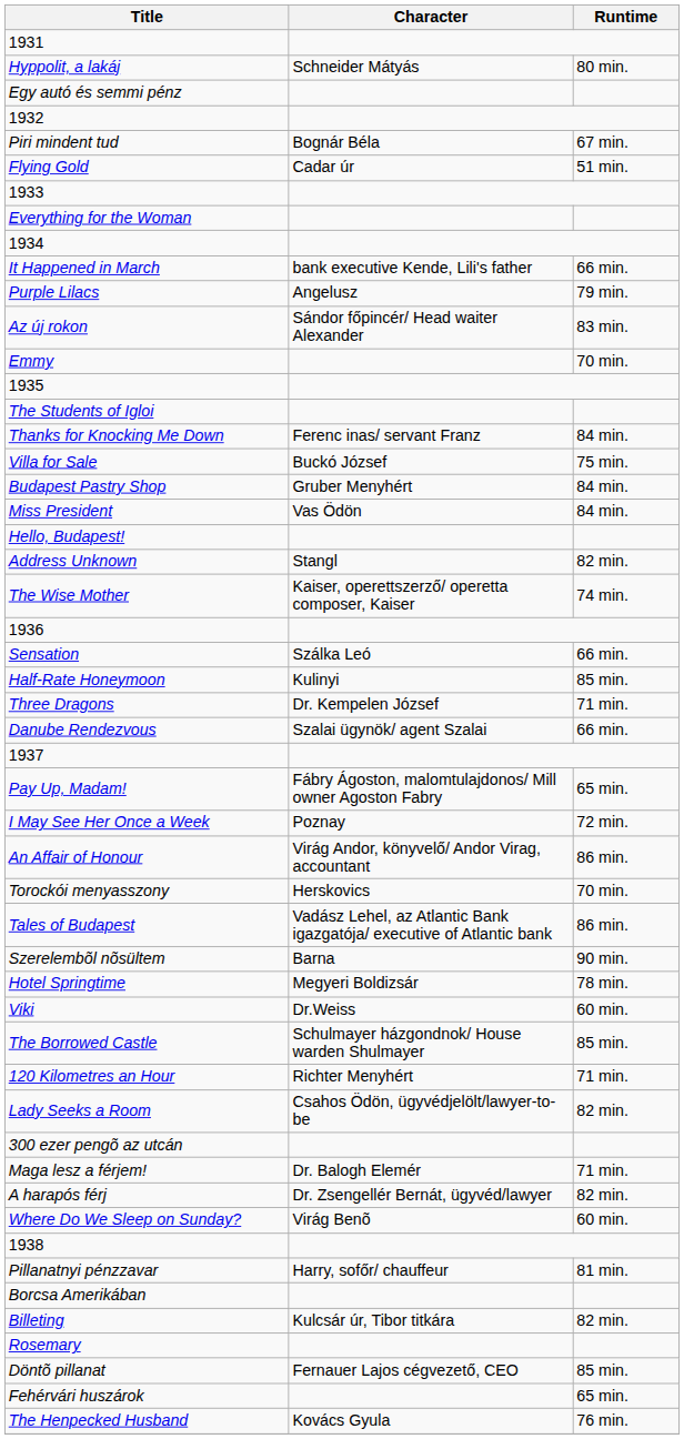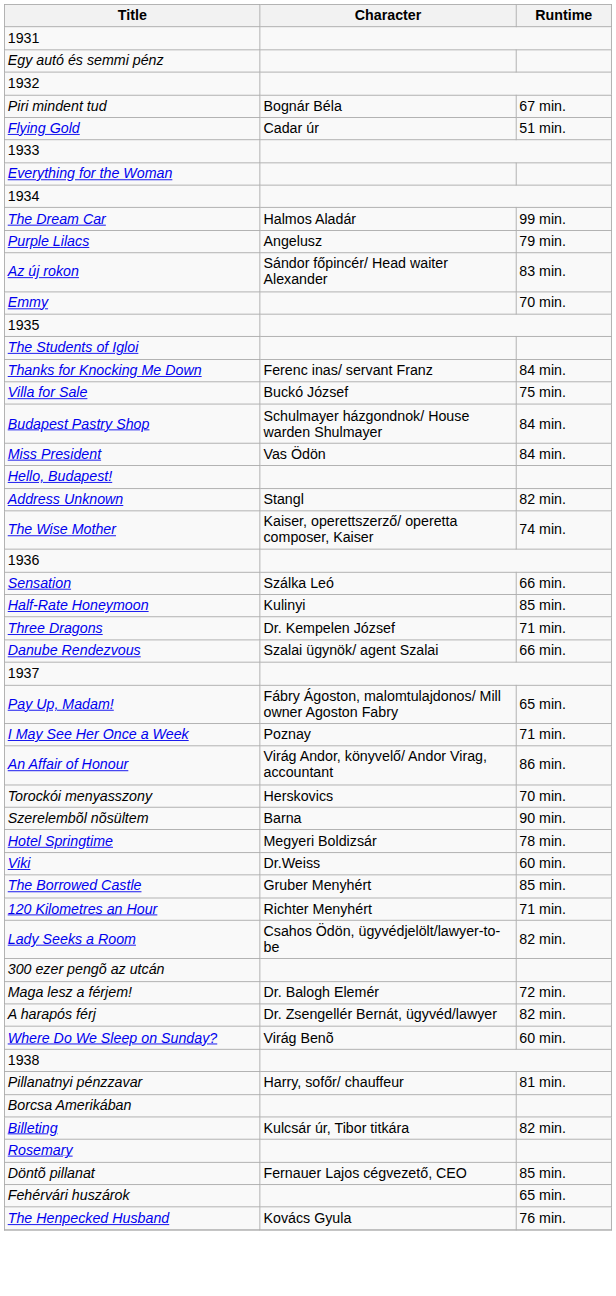 <table class="wikitable">
 <tr>
 <th width=280px>Title</th>
 <th width=280px>Character</th>
 <th width=100px>Runtime</th>
 </tr>
 <tr>
 <td>1931</td>
-</tr>
-<tr>
-<td><em><a href='#'>Hyppolit, a lakáj</a></em></td>
-<td>Schneider Mátyás</td>
-<td>80 min.</td>
 </tr>
 <tr>
 <td><em>Egy autó és semmi pénz</em></td>
 <td></td>
 <td></td>
 </tr>
 <tr>
 <td>1932</td>
 </tr>
 <tr>
 <td><em>Piri mindent tud</em></td>
 <td>Bognár Béla</td>
 <td>67 min.</td>
 </tr>
 <tr>
 <td><em><a href='#'>Flying Gold</a></em></td>
 <td>Cadar úr</td>
 <td>51 min.</td>
 </tr>
 <tr>
 <td>1933</td>
 </tr>
 <tr>
 <td><em><a href='#'>Everything for the Woman</a></em></td>
 <td></td>
 <td></td>
 </tr>
 <tr>
 <td>1934</td>
 </tr>
 <tr>
-<td><em><a href='#'>It Happened in March</a></em></td>
-<td>bank executive Kende, Lili's father</td>
-<td>66 min.</td>
+<td><em><a href='#'>The Dream Car</a></em></td>
+<td>Halmos Aladár</td>
+<td>99 min.</td>
 </tr>
 <tr>
 <td><em><a href='#'>Purple Lilacs</a></em></td>
 <td>Angelusz</td>
 <td>79 min.</td>
 </tr>
 <tr>
 <td><em><a href='#'>Az új rokon</a></em></td>
 <td>Sándor főpincér/ Head waiter Alexander</td>
 <td>83 min.</td>
 </tr>
 <tr>
 <td><em><a href='#'>Emmy</a></em></td>
 <td></td>
 <td>70 min.</td>
 </tr>
 <tr>
 <td>1935</td>
 </tr>
 <tr>
 <td><em><a href='#'>The Students of Igloi</a></em></td>
 <td></td>
 <td></td>
 </tr>
 <tr>
 <td><em><a href='#'>Thanks for Knocking Me Down</a></em></td>
 <td>Ferenc inas/ servant Franz</td>
 <td>84 min.</td>
 </tr>
 <tr>
 <td><em><a href='#'>Villa for Sale</a></em></td>
 <td>Buckó József</td>
 <td>75 min.</td>
 </tr>
 <tr>
 <td><em><a href='#'>Budapest Pastry Shop</a></em></td>
-<td>Gruber Menyhért</td>
+<td>Schulmayer házgondnok/ House warden Shulmayer</td>
 <td>84 min.</td>
 </tr>
 <tr>
 <td><em><a href='#'>Miss President</a></em></td>
 <td>Vas Ödön</td>
 <td>84 min.</td>
 </tr>
 <tr>
 <td><em><a href='#'>Hello, Budapest!</a></em></td>
 <td></td>
 <td></td>
 </tr>
 <tr>
 <td><em><a href='#'>Address Unknown</a></em></td>
 <td>Stangl</td>
 <td>82 min.</td>
 </tr>
 <tr>
 <td><em><a href='#'>The Wise Mother</a></em></td>
 <td>Kaiser, operettszerző/ operetta composer, Kaiser</td>
 <td>74 min.</td>
 </tr>
 <tr>
 <td>1936</td>
 </tr>
 <tr>
 <td><em><a href='#'>Sensation</a></em></td>
 <td>Szálka Leó</td>
 <td>66 min.</td>
 </tr>
 <tr>
 <td><em><a href='#'>Half-Rate Honeymoon</a></em></td>
 <td>Kulinyi</td>
 <td>85 min.</td>
 </tr>
 <tr>
 <td><em><a href='#'>Three Dragons</a></em></td>
 <td>Dr. Kempelen József</td>
 <td>71 min.</td>
 </tr>
 <tr>
 <td><em><a href='#'>Danube Rendezvous</a></em></td>
 <td>Szalai ügynök/ agent Szalai</td>
 <td>66 min.</td>
 </tr>
 <tr>
 <td>1937</td>
 </tr>
 <tr>
 <td><em><a href='#'>Pay Up, Madam!</a></em></td>
 <td>Fábry Ágoston, malomtulajdonos/ Mill owner Agoston Fabry</td>
 <td>65 min.</td>
 </tr>
 <tr>
 <td><em><a href='#'>I May See Her Once a Week</a></em></td>
 <td>Poznay</td>
-<td>72 min.</td>
+<td>71 min.</td>
 </tr>
 <tr>
 <td><em><a href='#'>An Affair of Honour</a></em></td>
 <td>Virág Andor, könyvelő/ Andor Virag, accountant</td>
 <td>86 min.</td>
 </tr>
 <tr>
 <td><em>Torockói menyasszony </em></td>
 <td>Herskovics</td>
 <td>70 min.</td>
-</tr>
-<tr>
-<td><em><a href='#'>Tales of Budapest</a></em></td>
-<td>Vadász Lehel, az Atlantic Bank igazgatója/ executive of Atlantic bank</td>
-<td>86 min.</td>
 </tr>
 <tr>
 <td><em>Szerelembõl nõsültem</em></td>
 <td>Barna</td>
 <td>90 min.</td>
 </tr>
 <tr>
 <td><em><a href='#'>Hotel Springtime</a></em></td>
 <td>Megyeri Boldizsár</td>
 <td>78 min.</td>
 </tr>
 <tr>
 <td><em><a href='#'>Viki</a></em></td>
 <td>Dr.Weiss</td>
 <td>60 min.</td>
 </tr>
 <tr>
 <td><em><a href='#'>The Borrowed Castle</a></em></td>
-<td>Schulmayer házgondnok/ House warden Shulmayer</td>
+<td>Gruber Menyhért</td>
 <td>85 min.</td>
 </tr>
 <tr>
 <td><em><a href='#'>120 Kilometres an Hour</a></em></td>
 <td>Richter Menyhért</td>
 <td>71 min.</td>
 </tr>
 <tr>
 <td><em><a href='#'>Lady Seeks a Room</a></em></td>
 <td>Csahos Ödön, ügyvédjelölt/lawyer-to-be</td>
 <td>82 min.</td>
 </tr>
 <tr>
 <td><em>300 ezer pengõ az utcán</em></td>
 <td></td>
 <td></td>
 </tr>
 <tr>
 <td><em>Maga lesz a férjem!</em></td>
 <td>Dr. Balogh Elemér</td>
-<td>71 min.</td>
+<td>72 min.</td>
 </tr>
 <tr>
 <td><em>A harapós férj</em></td>
 <td>Dr. Zsengellér Bernát, ügyvéd/lawyer</td>
 <td>82 min.</td>
 </tr>
 <tr>
 <td><em><a href='#'>Where Do We Sleep on Sunday?</a></em></td>
 <td>Virág Benõ</td>
 <td>60 min.</td>
 </tr>
 <tr>
 <td>1938</td>
 </tr>
 <tr>
 <td><em>Pillanatnyi pénzzavar</em></td>
 <td>Harry, sofőr/ chauffeur</td>
 <td>81 min.</td>
 </tr>
 <tr>
 <td><em>Borcsa Amerikában</em></td>
 <td></td>
 <td></td>
 </tr>
 <tr>
 <td><em><a href='#'>Billeting</a></em></td>
 <td>Kulcsár úr, Tibor titkára</td>
 <td>82 min.</td>
 </tr>
 <tr>
 <td><em><a href='#'>Rosemary</a></em></td>
 <td></td>
 <td></td>
 </tr>
 <tr>
 <td><em>Döntõ pillanat</em></td>
 <td>Fernauer Lajos cégvezető, CEO</td>
 <td>85 min.</td>
 </tr>
 <tr>
 <td><em>Fehérvári huszárok</em></td>
 <td></td>
 <td>65 min.</td>
 </tr>
 <tr>
 <td><em><a href='#'>The Henpecked Husband</a></em></td>
 <td>Kovács Gyula</td>
 <td>76 min.</td>
 </tr>
 <tr>
 </tr>
 </table>
